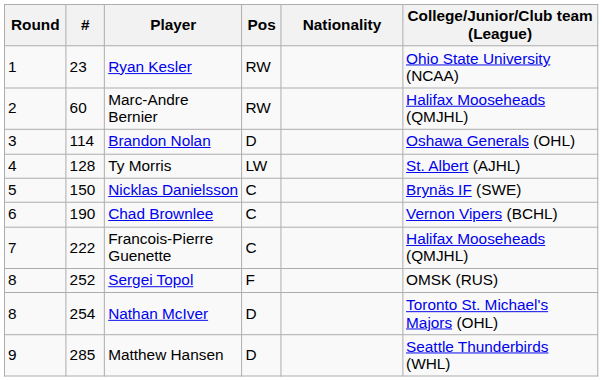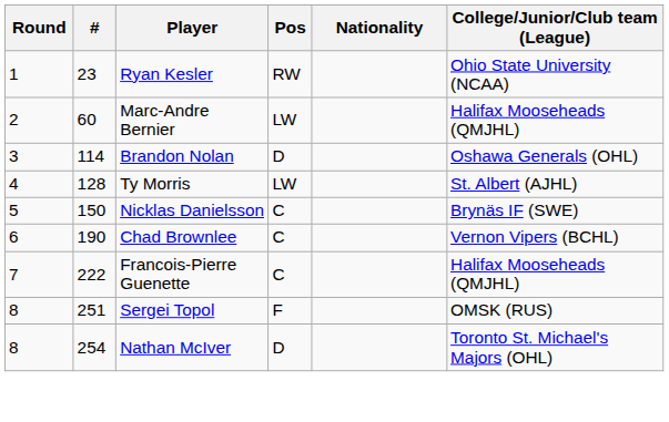 <table class="wikitable" width="70%">
 <tr>
 <th bgcolor="#DDDDFF" width="2.75%">Round</th>
 <th bgcolor="#DDDDFF" width="2.75%">#</th>
 <th bgcolor="#DDDDFF" width="17.0%">Player</th>
 <th bgcolor="#DDDDFF" width="2.0%">Pos</th>
 <th bgcolor="#DDDDFF" width="15.0%">Nationality</th>
 <th bgcolor="#DDDDFF" width="20.0%">College/Junior/Club team (League)</th>
 </tr>
 <tr>
 <td>1</td>
 <td>23</td>
 <td><a href='#'>Ryan Kesler</a></td>
 <td>RW</td>
 <td></td>
 <td><a href='#'>Ohio State University</a> (NCAA)</td>
 </tr>
 <tr>
 <td>2</td>
 <td>60</td>
 <td>Marc-Andre Bernier</td>
-<td>RW</td>
+<td>LW</td>
 <td></td>
 <td><a href='#'>Halifax Mooseheads</a> (QMJHL)</td>
 </tr>
 <tr>
 <td>3</td>
 <td>114</td>
 <td><a href='#'>Brandon Nolan</a></td>
 <td>D</td>
 <td></td>
 <td><a href='#'>Oshawa Generals</a> (OHL)</td>
 </tr>
 <tr>
 <td>4</td>
 <td>128</td>
 <td>Ty Morris</td>
 <td>LW</td>
 <td></td>
 <td><a href='#'>St. Albert</a> (AJHL)</td>
 </tr>
 <tr>
 <td>5</td>
 <td>150</td>
 <td><a href='#'>Nicklas Danielsson</a></td>
 <td>C</td>
 <td></td>
 <td><a href='#'>Brynäs IF</a> (SWE)</td>
 </tr>
 <tr>
 <td>6</td>
 <td>190</td>
 <td><a href='#'>Chad Brownlee</a></td>
 <td>C</td>
 <td></td>
 <td><a href='#'>Vernon Vipers</a> (BCHL)</td>
 </tr>
 <tr>
 <td>7</td>
 <td>222</td>
 <td>Francois-Pierre Guenette</td>
 <td>C</td>
 <td></td>
 <td><a href='#'>Halifax Mooseheads</a> (QMJHL)</td>
 </tr>
 <tr>
 <td>8</td>
-<td>252</td>
+<td>251</td>
 <td><a href='#'>Sergei Topol</a></td>
 <td>F</td>
 <td></td>
 <td>OMSK (RUS)</td>
 </tr>
 <tr>
 <td>8</td>
 <td>254</td>
 <td><a href='#'>Nathan McIver</a></td>
 <td>D</td>
 <td></td>
 <td><a href='#'>Toronto St. Michael's Majors</a> (OHL)</td>
 </tr>
-<tr>
-<td>9</td>
-<td>285</td>
-<td>Matthew Hansen</td>
-<td>D</td>
-<td></td>
-<td><a href='#'>Seattle Thunderbirds</a> (WHL)</td>
-</tr>
 </table>
